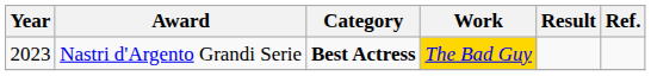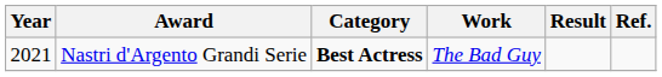 <table class="wikitable">
 <tr>
 <th>Year</th>
 <th>Award</th>
 <th>Category</th>
 <th>Work</th>
 <th>Result</th>
 <th>Ref.</th>
 </tr>
 <tr>
-<td>2023</td>
+<td>2021</td>
 <td><a href='#'>Nastri d'Argento</a> Grandi Serie</td>
 <td><strong>Best Actress</strong></td>
-<td style="background: gold;"><em><a href='#'>The Bad Guy</a></em></td>
+<td><em><a href='#'>The Bad Guy</a></em></td>
 <td></td>
 <td></td>
 </tr>
 <tr>
 </tr>
 </table>
